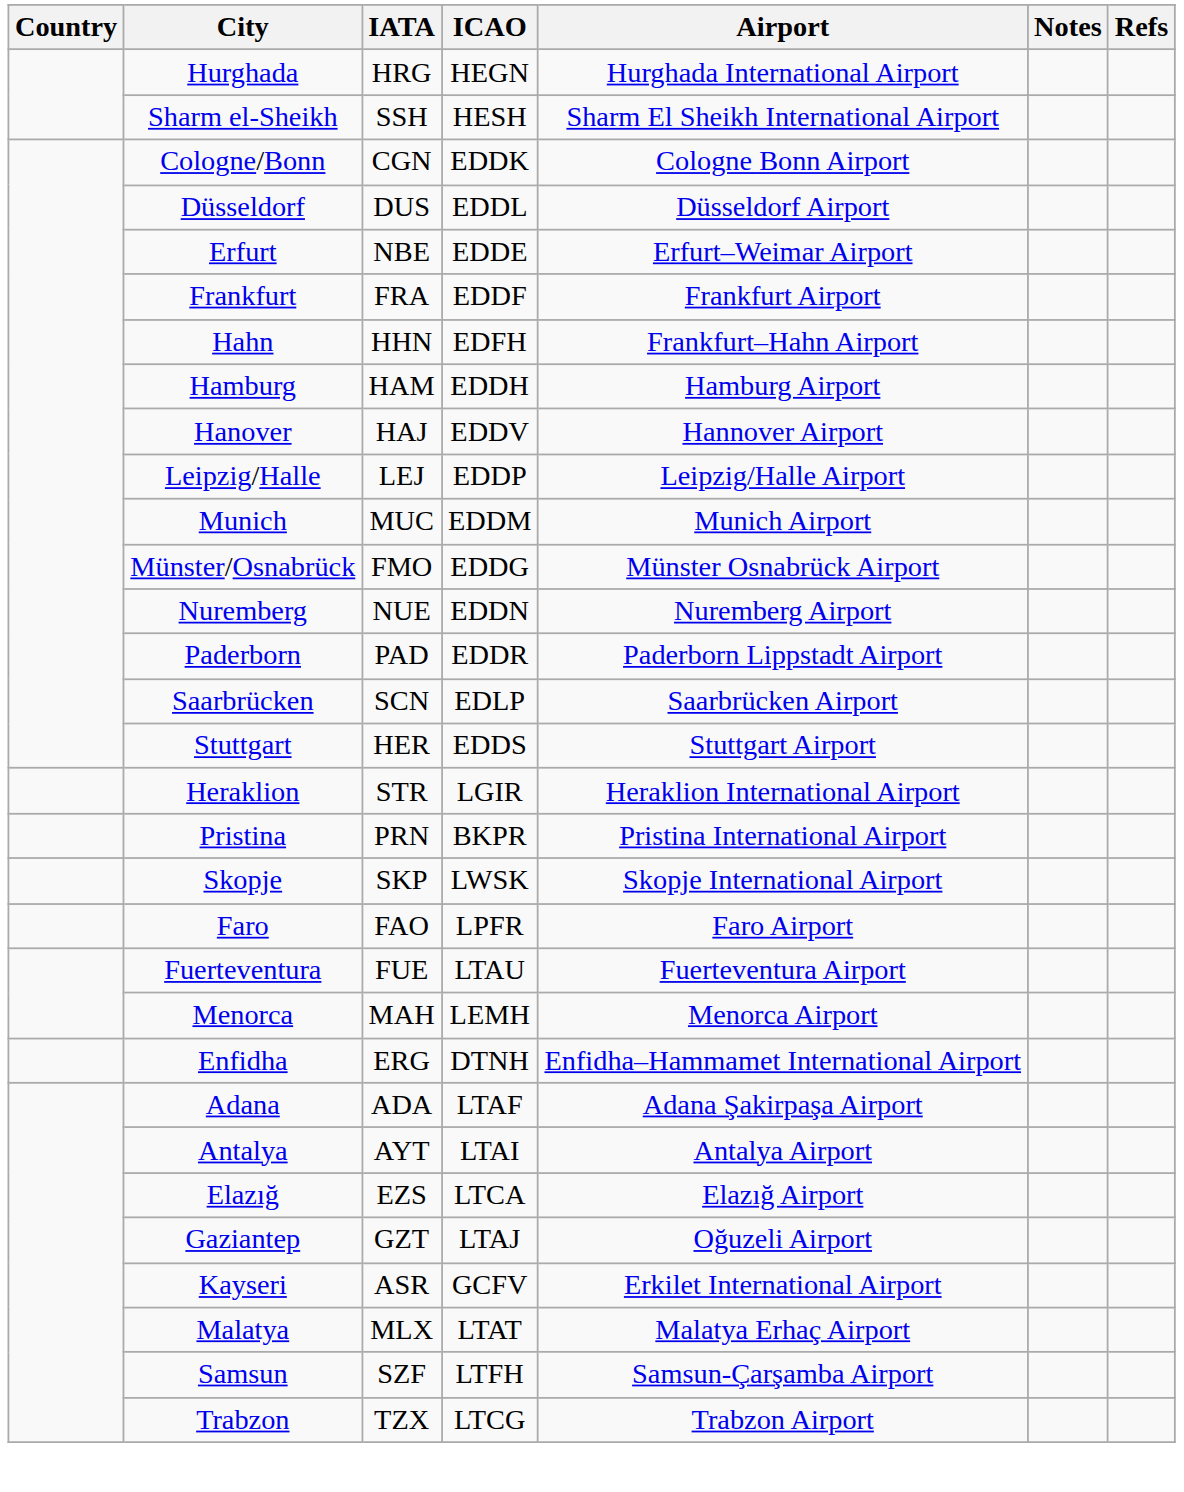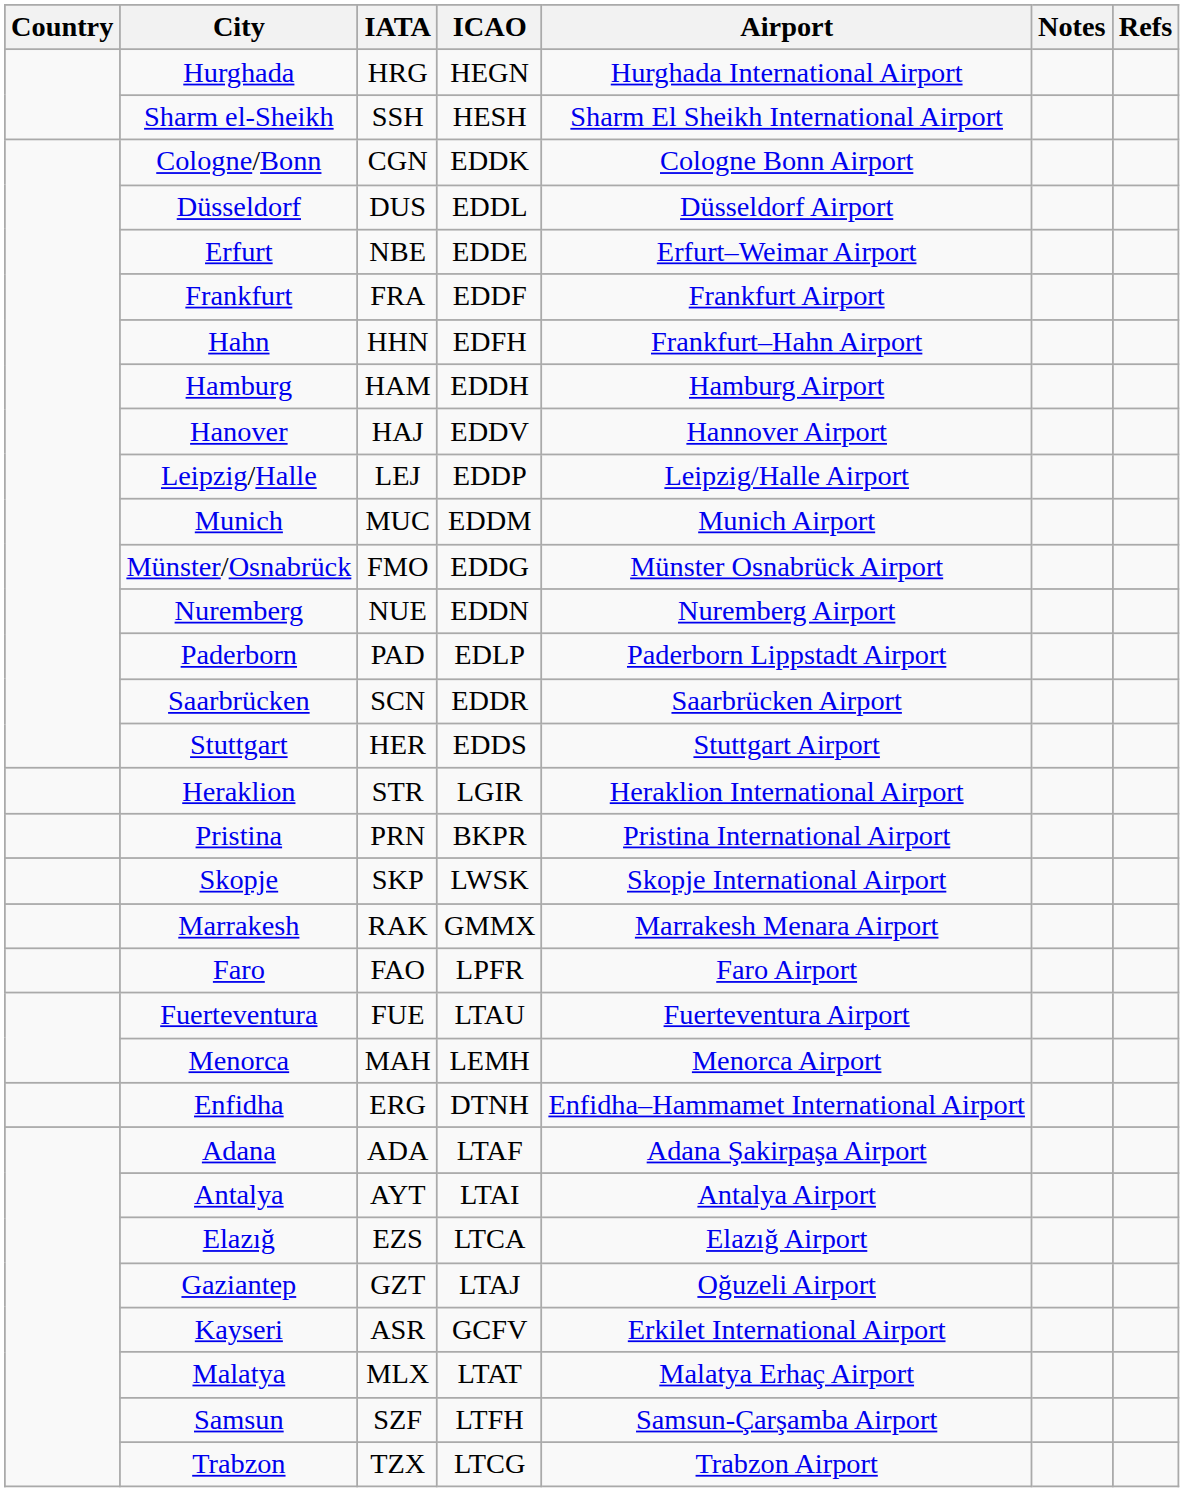 <table class="wikitable" style="margin:0.5em auto; text-align:center">
 <tr>
 <th>Country</th>
 <th>City</th>
 <th>IATA</th>
 <th>ICAO</th>
 <th>Airport</th>
 <th>Notes</th>
 <th>Refs</th>
 </tr>
 <tr>
 <td rowspan=2></td>
 <td><a href='#'>Hurghada</a></td>
 <td align=center>HRG</td>
 <td align=center>HEGN</td>
 <td><a href='#'>Hurghada International Airport</a></td>
 <td></td>
 <td></td>
 </tr>
 <tr>
 <td><a href='#'>Sharm el-Sheikh</a></td>
 <td align=center>SSH</td>
 <td align=center>HESH</td>
 <td><a href='#'>Sharm El Sheikh International Airport</a></td>
 <td></td>
 <td></td>
 </tr>
 <tr>
 <td rowspan=14></td>
 <td><a href='#'>Cologne</a>/<a href='#'>Bonn</a></td>
 <td align=center>CGN</td>
 <td align=center>EDDK</td>
 <td><a href='#'>Cologne Bonn Airport</a></td>
 <td align=center></td>
 <td></td>
 </tr>
 <tr>
 <td><a href='#'>Düsseldorf</a></td>
 <td align=center>DUS</td>
 <td align=center>EDDL</td>
 <td><a href='#'>Düsseldorf Airport</a></td>
 <td align=center></td>
 <td></td>
 </tr>
 <tr>
 <td><a href='#'>Erfurt</a></td>
 <td align=center>NBE</td>
 <td align=center>EDDE</td>
 <td><a href='#'>Erfurt–Weimar Airport</a></td>
 <td align=center></td>
 <td></td>
 </tr>
 <tr>
 <td><a href='#'>Frankfurt</a></td>
 <td align=center>FRA</td>
 <td align=center>EDDF</td>
 <td><a href='#'>Frankfurt Airport</a></td>
 <td></td>
 <td></td>
 </tr>
 <tr>
 <td><a href='#'>Hahn</a></td>
 <td align=center>HHN</td>
 <td align=center>EDFH</td>
 <td><a href='#'>Frankfurt–Hahn Airport</a></td>
 <td align=center></td>
 <td></td>
 </tr>
 <tr>
 <td><a href='#'>Hamburg</a></td>
 <td align=center>HAM</td>
 <td align=center>EDDH</td>
 <td><a href='#'>Hamburg Airport</a></td>
 <td align=center></td>
 <td></td>
 </tr>
 <tr>
 <td><a href='#'>Hanover</a></td>
 <td align=center>HAJ</td>
 <td align=center>EDDV</td>
 <td><a href='#'>Hannover Airport</a></td>
 <td></td>
 <td></td>
 </tr>
 <tr>
 <td><a href='#'>Leipzig</a>/<a href='#'>Halle</a></td>
 <td align=center>LEJ</td>
 <td align=center>EDDP</td>
 <td><a href='#'>Leipzig/Halle Airport</a></td>
 <td align=center></td>
 <td></td>
 </tr>
 <tr>
 <td><a href='#'>Munich</a></td>
 <td align=center>MUC</td>
 <td align=center>EDDM</td>
 <td><a href='#'>Munich Airport</a></td>
 <td align=center></td>
 <td></td>
 </tr>
 <tr>
 <td><a href='#'>Münster</a>/<a href='#'>Osnabrück</a></td>
 <td align=center>FMO</td>
 <td align=center>EDDG</td>
 <td><a href='#'>Münster Osnabrück Airport</a></td>
 <td align=center></td>
 <td></td>
 </tr>
 <tr>
 <td><a href='#'>Nuremberg</a></td>
 <td align=center>NUE</td>
 <td align=center>EDDN</td>
 <td><a href='#'>Nuremberg Airport</a></td>
 <td align=center></td>
 <td></td>
 </tr>
 <tr>
 <td><a href='#'>Paderborn</a></td>
 <td align=center>PAD</td>
-<td align=center>EDDR</td>
+<td align=center>EDLP</td>
 <td><a href='#'>Paderborn Lippstadt Airport</a></td>
 <td align=center></td>
 <td></td>
 </tr>
 <tr>
 <td><a href='#'>Saarbrücken</a></td>
 <td align=center>SCN</td>
-<td align=center>EDLP</td>
+<td align=center>EDDR</td>
 <td><a href='#'>Saarbrücken Airport</a></td>
 <td align=center></td>
 <td></td>
 </tr>
 <tr>
 <td><a href='#'>Stuttgart</a></td>
 <td align=center>HER</td>
 <td align=center>EDDS</td>
 <td><a href='#'>Stuttgart Airport</a></td>
 <td align=center></td>
 <td></td>
 </tr>
 <tr>
 <td></td>
 <td><a href='#'>Heraklion</a></td>
 <td align=center>STR</td>
 <td align=center>LGIR</td>
 <td><a href='#'>Heraklion International Airport</a></td>
 <td align=center></td>
 <td></td>
 </tr>
 <tr>
 <td></td>
 <td><a href='#'>Pristina</a></td>
 <td align=center>PRN</td>
 <td align=center>BKPR</td>
 <td><a href='#'>Pristina International Airport</a></td>
 <td align=center></td>
 <td></td>
 </tr>
 <tr>
 <td></td>
 <td><a href='#'>Skopje</a></td>
 <td align=center>SKP</td>
 <td align=center>LWSK</td>
 <td><a href='#'>Skopje International Airport</a></td>
+<td align=center></td>
+<td></td>
+</tr>
+<tr>
+<td></td>
+<td><a href='#'>Marrakesh</a></td>
+<td align=center>RAK</td>
+<td align=center>GMMX</td>
+<td><a href='#'>Marrakesh Menara Airport</a></td>
 <td align=center></td>
 <td></td>
 </tr>
 <tr>
 <td></td>
 <td><a href='#'>Faro</a></td>
 <td align=center>FAO</td>
 <td align=center>LPFR</td>
 <td><a href='#'>Faro Airport</a></td>
 <td align=center></td>
 <td></td>
 </tr>
 <tr>
 <td rowspan=2></td>
 <td><a href='#'>Fuerteventura</a></td>
 <td align=center>FUE</td>
 <td align=center>LTAU</td>
 <td><a href='#'>Fuerteventura Airport</a></td>
 <td align=center></td>
 <td></td>
 </tr>
 <tr>
 <td><a href='#'>Menorca</a></td>
 <td align=center>MAH</td>
 <td align=center>LEMH</td>
 <td><a href='#'>Menorca Airport</a></td>
 <td align=center></td>
 <td></td>
 </tr>
 <tr>
 <td></td>
 <td><a href='#'>Enfidha</a></td>
 <td align=center>ERG</td>
 <td align=center>DTNH</td>
 <td><a href='#'>Enfidha–Hammamet International Airport</a></td>
 <td align=center></td>
 <td></td>
 </tr>
 <tr>
 <td rowspan=8></td>
 <td><a href='#'>Adana</a></td>
 <td align=center>ADA</td>
 <td align=center>LTAF</td>
 <td><a href='#'>Adana Şakirpaşa Airport</a></td>
 <td align=center></td>
 <td></td>
 </tr>
 <tr>
 <td><a href='#'>Antalya</a></td>
 <td align=center>AYT</td>
 <td align=center>LTAI</td>
 <td><a href='#'>Antalya Airport</a></td>
 <td></td>
 <td></td>
 </tr>
 <tr>
 <td><a href='#'>Elazığ</a></td>
 <td align=center>EZS</td>
 <td align=center>LTCA</td>
 <td><a href='#'>Elazığ Airport</a></td>
 <td></td>
 <td></td>
 </tr>
 <tr>
 <td><a href='#'>Gaziantep</a></td>
 <td align=center>GZT</td>
 <td align=center>LTAJ</td>
 <td><a href='#'>Oğuzeli Airport</a></td>
 <td></td>
 <td></td>
 </tr>
 <tr>
 <td><a href='#'>Kayseri</a></td>
 <td align=center>ASR</td>
 <td align=center>GCFV</td>
 <td><a href='#'>Erkilet International Airport</a></td>
 <td align=center></td>
 <td></td>
 </tr>
 <tr>
 <td><a href='#'>Malatya</a></td>
 <td align=center>MLX</td>
 <td align=center>LTAT</td>
 <td><a href='#'>Malatya Erhaç Airport</a></td>
 <td align=center></td>
 <td></td>
 </tr>
 <tr>
 <td><a href='#'>Samsun</a></td>
 <td align=center>SZF</td>
 <td align=center>LTFH</td>
 <td><a href='#'>Samsun-Çarşamba Airport</a></td>
 <td align=center></td>
 <td></td>
 </tr>
 <tr>
 <td><a href='#'>Trabzon</a></td>
 <td align=center>TZX</td>
 <td align=center>LTCG</td>
 <td><a href='#'>Trabzon Airport</a></td>
 <td align=center></td>
 <td></td>
 </tr>
 </table>
